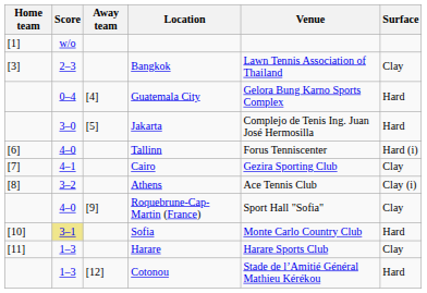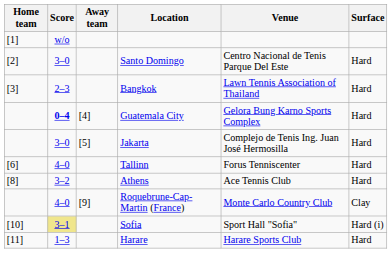 <table class="wikitable">
 <tr>
 <th>Home team</th>
 <th>Score</th>
 <th>Away team</th>
 <th>Location</th>
 <th>Venue</th>
 <th>Surface</th>
 </tr>
 <tr>
 <td> [1]</td>
 <td style="text-align:center;"><a href='#'>w/o</a></td>
 <td><strong></strong></td>
 <td></td>
 <td></td>
 <td></td>
 </tr>
 <tr>
+<td><strong></strong> [2]</td>
+<td style="text-align:center;"><a href='#'>3–0</a></td>
+<td></td>
+<td><a href='#'>Santo Domingo</a></td>
+<td>Centro Nacional de Tenis Parque Del Este</td>
+<td>Hard</td>
+</tr>
+<tr>
 <td> [3]</td>
 <td style="text-align:center;"><a href='#'>2–3</a></td>
 <td><strong></strong></td>
 <td><a href='#'>Bangkok</a></td>
 <td><a href='#'>Lawn Tennis Association of Thailand</a></td>
-<td>Clay</td>
+<td>Hard</td>
 </tr>
 <tr>
 <td></td>
-<td style="text-align:center;"><a href='#'>0–4</a></td>
+<td style="text-align:center;"><strong><a href='#'>0–4</a></strong></td>
 <td><strong></strong> [4]</td>
 <td><a href='#'>Guatemala City</a></td>
 <td><a href='#'>Gelora Bung Karno Sports Complex</a></td>
 <td>Hard</td>
 </tr>
 <tr>
 <td><strong></strong></td>
 <td style="text-align:center;"><a href='#'>3–0</a></td>
 <td> [5]</td>
 <td><a href='#'>Jakarta</a></td>
 <td>Complejo de Tenis Ing. Juan José Hermosilla</td>
 <td>Hard</td>
 </tr>
 <tr>
 <td><strong></strong> [6]</td>
 <td style="text-align:center;"><a href='#'>4–0</a></td>
 <td></td>
 <td><a href='#'>Tallinn</a></td>
 <td>Forus Tenniscenter</td>
-<td>Hard (i)</td>
-</tr>
-<tr>
-<td><strong></strong> [7]</td>
-<td style="text-align:center;"><a href='#'>4–1</a></td>
-<td></td>
-<td><a href='#'>Cairo</a></td>
-<td><a href='#'>Gezira Sporting Club</a></td>
-<td>Clay</td>
+<td>Hard</td>
 </tr>
 <tr>
 <td><strong></strong> [8]</td>
 <td style="text-align:center;"><a href='#'>3–2</a></td>
 <td></td>
 <td><a href='#'>Athens</a></td>
 <td>Ace Tennis Club</td>
-<td>Clay (i)</td>
+<td>Hard</td>
 </tr>
 <tr>
 <td><strong></strong></td>
 <td style="text-align:center;"><a href='#'>4–0</a></td>
 <td> [9]</td>
 <td><a href='#'>Roquebrune-Cap-Martin</a> (<a href='#'>France</a>)</td>
-<td>Sport Hall "Sofia"</td>
+<td><a href='#'>Monte Carlo Country Club</a></td>
 <td>Clay</td>
 </tr>
 <tr>
 <td><strong></strong> [10]</td>
 <td style="background: khaki; text-align:center;"><a href='#'>3–1</a></td>
 <td></td>
 <td><a href='#'>Sofia</a></td>
-<td><a href='#'>Monte Carlo Country Club</a></td>
-<td>Hard</td>
+<td>Sport Hall "Sofia"</td>
+<td>Hard (i)</td>
 </tr>
 <tr>
 <td> [11]</td>
 <td style="text-align:center;"><a href='#'>1–3</a></td>
 <td><strong></strong></td>
 <td><a href='#'>Harare</a></td>
 <td><a href='#'>Harare Sports Club</a></td>
-<td>Clay</td>
-</tr>
-<tr>
-<td></td>
-<td style="text-align:center;"><a href='#'>1–3</a></td>
-<td><strong></strong> [12]</td>
-<td><a href='#'>Cotonou</a></td>
-<td><a href='#'>Stade de l’Amitié Général Mathieu Kérékou</a></td>
 <td>Hard</td>
 </tr>
 </table>
